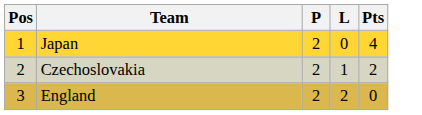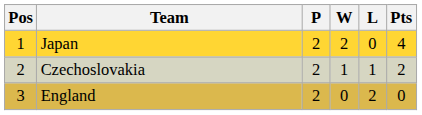 <table class="wikitable" style="font-size: 100%">
 <tr>
 <th width=15>Pos</th>
 <th width=250>Team</th>
 <th width=20>P</th>
+<th width=20>W</th>
 <th width=20>L</th>
 <th width=20>Pts</th>
 </tr>
 <tr align=center style="background: #FFD633;">
 <td>1</td>
 <td align="left"> Japan</td>
+<td>2</td>
 <td>2</td>
 <td>0</td>
 <td>4</td>
 </tr>
 <tr align=center style="background: #D6D6C2;">
 <td>2</td>
 <td align="left"> Czechoslovakia</td>
 <td>2</td>
 <td>1</td>
+<td>1</td>
 <td>2</td>
 </tr>
 <tr align=center style="background: #DBB84D;">
 <td>3</td>
 <td align="left"> England</td>
 <td>2</td>
+<td>0</td>
 <td>2</td>
 <td>0</td>
 </tr>
 </table>
